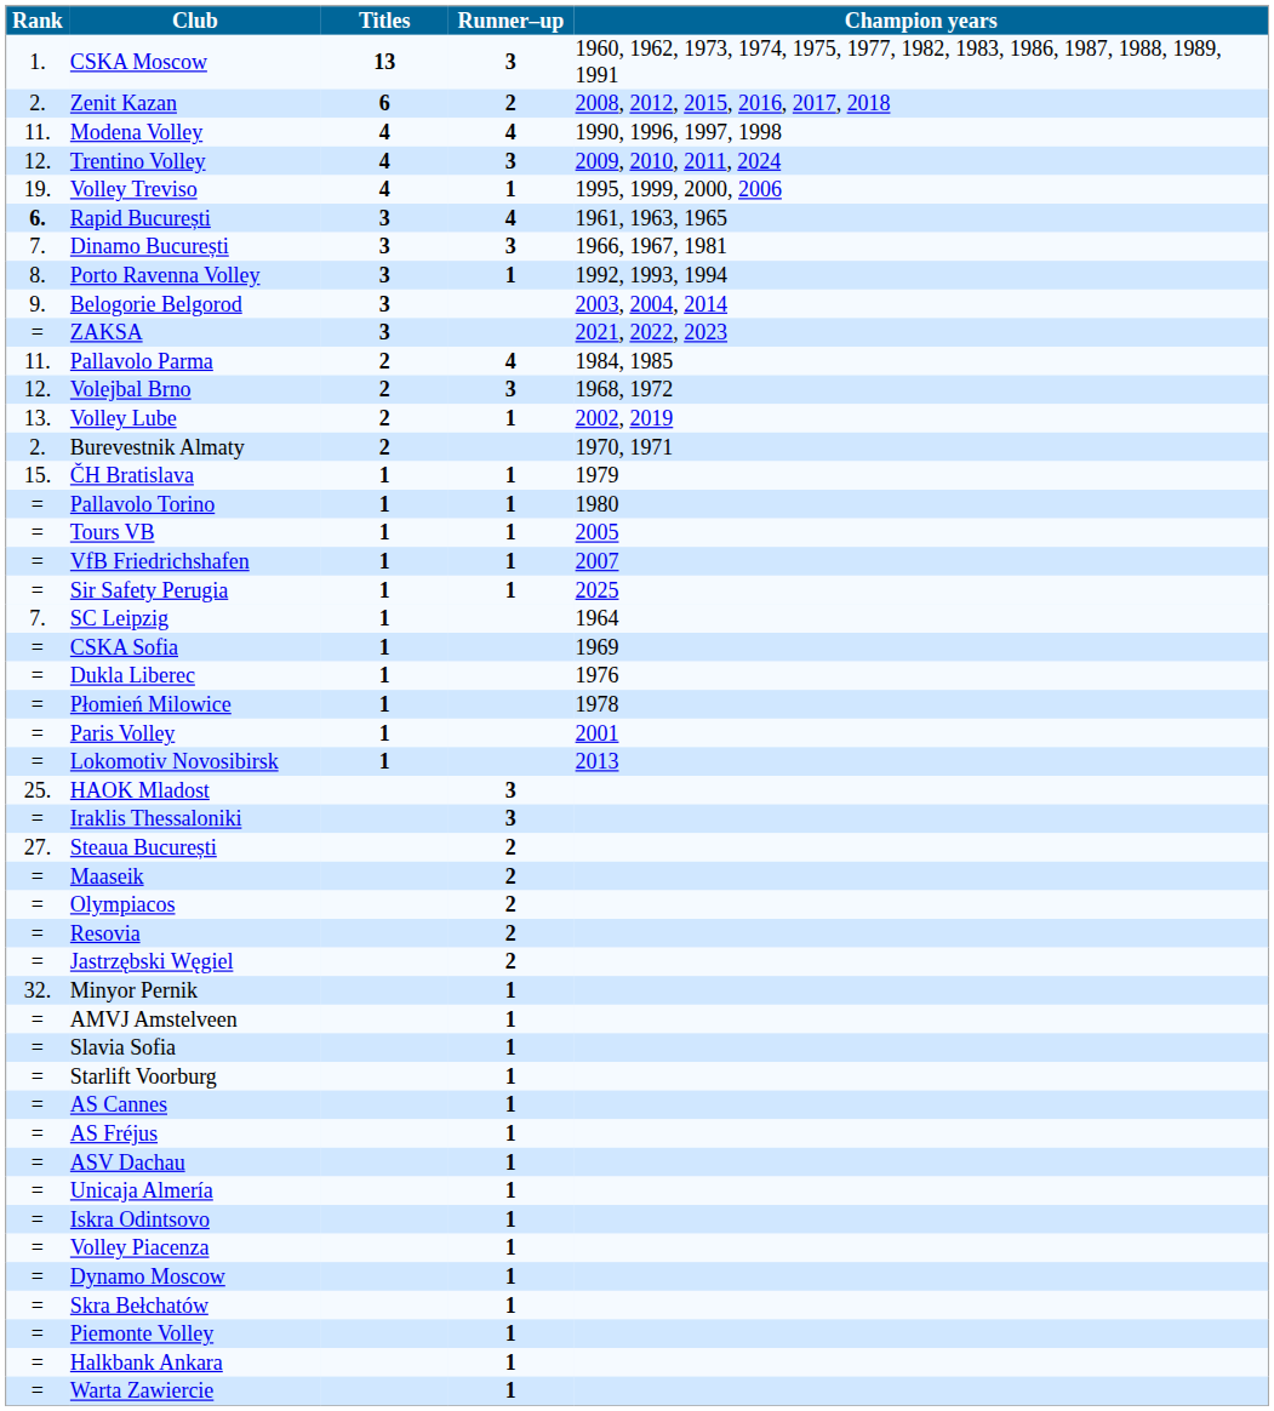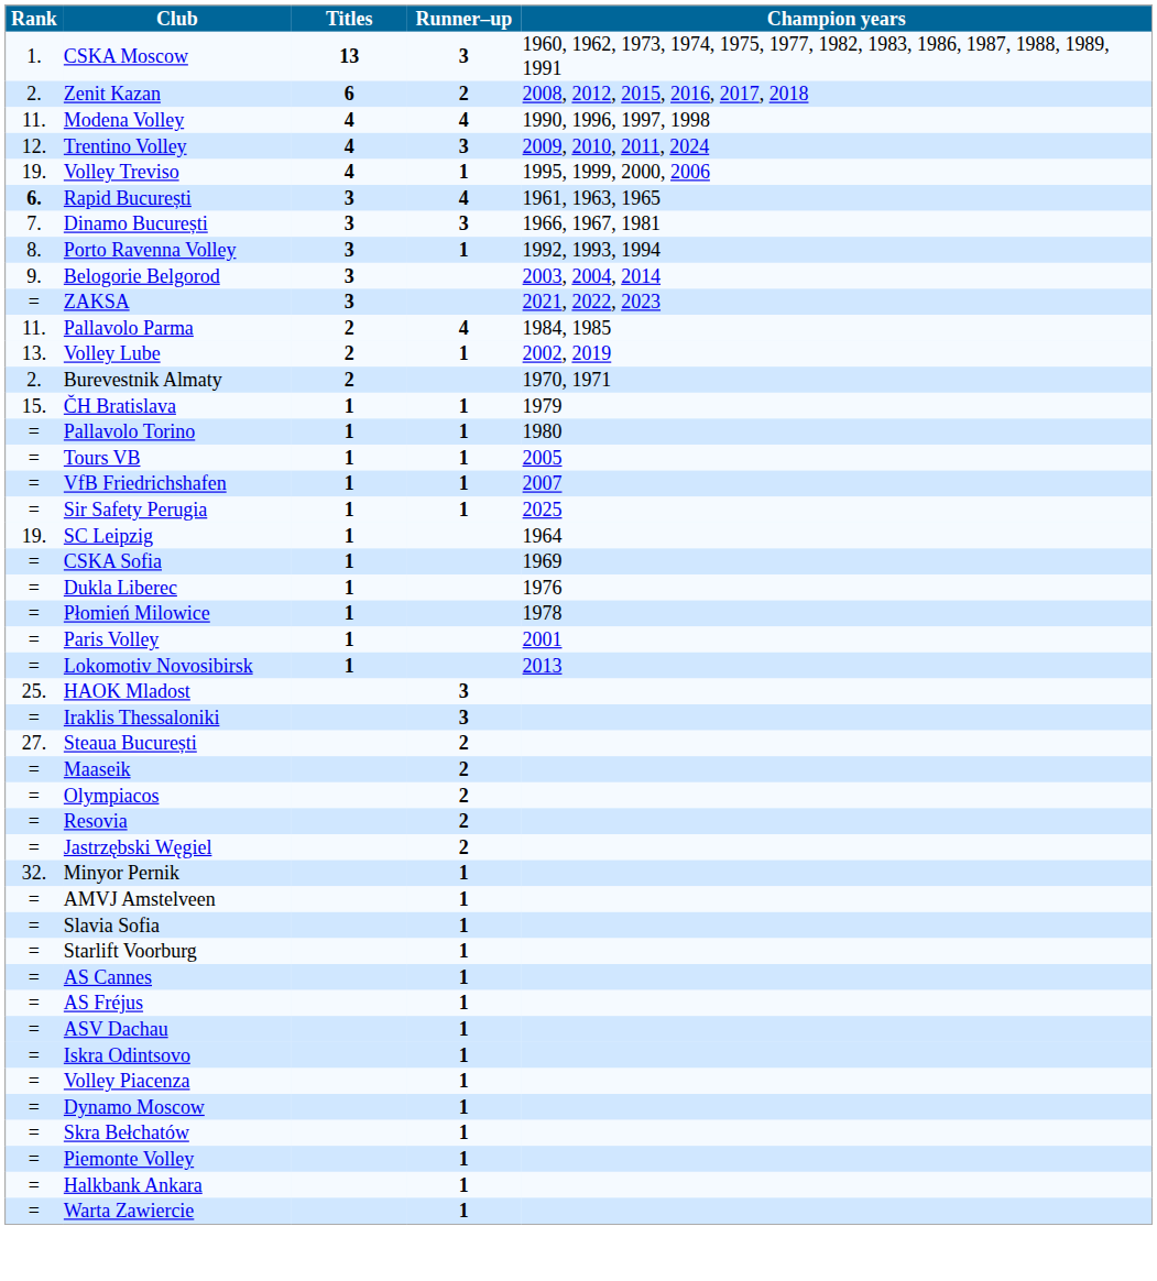 <table cellspacing="0" style="background: #EBF5FF; border: 1px #aaa solid; border-collapse: collapse; font-size: 95%;" width=100%>
 <tr bgcolor=#006699 style="color:white;">
 <th width=5%>Rank</th>
 <th width=20%>Club</th>
 <th width=10%>Titles</th>
 <th width=10%>Runner–up</th>
 <th width=55%>Champion years</th>
 </tr>
 <tr bgcolor=#F5FAFF>
 <td align=center>1.</td>
 <td> <a href='#'>CSKA Moscow</a></td>
 <td align=center><strong>13</strong></td>
 <td align=center><strong>3</strong></td>
 <td>1960, 1962, 1973, 1974, 1975, 1977, 1982, 1983, 1986, 1987, 1988, 1989, 1991</td>
 </tr>
 <tr bgcolor=#D0E7FF>
 <td align=center>2.</td>
 <td> <a href='#'>Zenit Kazan</a></td>
 <td align=center><strong>6</strong></td>
 <td align=center><strong>2</strong></td>
 <td><a href='#'>2008</a>, <a href='#'>2012</a>, <a href='#'>2015</a>, <a href='#'>2016</a>, <a href='#'>2017</a>, <a href='#'>2018</a></td>
 </tr>
 <tr bgcolor=#F5FAFF>
 <td align=center>11.</td>
 <td> <a href='#'>Modena Volley</a></td>
 <td align=center><strong>4</strong></td>
 <td align=center><strong>4</strong></td>
 <td>1990, 1996, 1997, 1998</td>
 </tr>
 <tr bgcolor=#D0E7FF>
 <td align=center>12.</td>
 <td> <a href='#'>Trentino Volley</a></td>
 <td align=center><strong>4</strong></td>
 <td align=center><strong>3</strong></td>
 <td><a href='#'>2009</a>, <a href='#'>2010</a>, <a href='#'>2011</a>, <a href='#'>2024</a></td>
 </tr>
 <tr bgcolor=#F5FAFF>
 <td align=center>19.</td>
 <td> <a href='#'>Volley Treviso</a></td>
 <td align=center><strong>4</strong></td>
 <td align=center><strong>1</strong></td>
 <td>1995, 1999, 2000, <a href='#'>2006</a></td>
 </tr>
 <tr bgcolor=#D0E7FF>
 <td align=center><strong>6.</strong></td>
 <td> <a href='#'>Rapid București</a></td>
 <td align=center><strong>3</strong></td>
 <td align=center><strong>4</strong></td>
 <td>1961, 1963, 1965</td>
 </tr>
 <tr bgcolor=#F5FAFF>
 <td align=center>7.</td>
 <td> <a href='#'>Dinamo București</a></td>
 <td align=center><strong>3</strong></td>
 <td align=center><strong>3</strong></td>
 <td>1966, 1967, 1981</td>
 </tr>
 <tr bgcolor=#D0E7FF>
 <td align=center>8.</td>
 <td> <a href='#'>Porto Ravenna Volley</a></td>
 <td align=center><strong>3</strong></td>
 <td align=center><strong>1</strong></td>
 <td>1992, 1993, 1994</td>
 </tr>
 <tr bgcolor=#F5FAFF>
 <td align=center>9.</td>
 <td> <a href='#'>Belogorie Belgorod</a></td>
 <td align=center><strong>3</strong></td>
 <td align=center></td>
 <td><a href='#'>2003</a>, <a href='#'>2004</a>, <a href='#'>2014</a></td>
 </tr>
 <tr bgcolor=#D0E7FF>
 <td align=center>=</td>
 <td> <a href='#'>ZAKSA</a></td>
 <td align=center><strong>3</strong></td>
 <td align=center></td>
 <td><a href='#'>2021</a>, <a href='#'>2022</a>, <a href='#'>2023</a></td>
 </tr>
 <tr bgcolor=#F5FAFF>
 <td align=center>11.</td>
 <td> <a href='#'>Pallavolo Parma</a></td>
 <td align=center><strong>2</strong></td>
 <td align=center><strong>4</strong></td>
 <td>1984, 1985</td>
 </tr>
-<tr bgcolor=#D0E7FF>
-<td align=center>12.</td>
-<td> <a href='#'>Volejbal Brno</a></td>
-<td align=center><strong>2</strong></td>
-<td align=center><strong>3</strong></td>
-<td>1968, 1972</td>
-</tr>
 <tr bgcolor=#F5FAFF>
 <td align=center>13.</td>
 <td> <a href='#'>Volley Lube</a></td>
 <td align=center><strong>2</strong></td>
 <td align=center><strong>1</strong></td>
 <td><a href='#'>2002</a>, <a href='#'>2019</a></td>
 </tr>
 <tr bgcolor=#D0E7FF>
 <td align=center>2.</td>
 <td> Burevestnik Almaty</td>
 <td align=center><strong>2</strong></td>
 <td align=center></td>
 <td>1970, 1971</td>
 </tr>
 <tr bgcolor=#F5FAFF>
 <td align=center>15.</td>
 <td> <a href='#'>ČH Bratislava</a></td>
 <td align=center><strong>1</strong></td>
 <td align=center><strong>1</strong></td>
 <td>1979</td>
 </tr>
 <tr bgcolor=#D0E7FF>
 <td align=center>=</td>
 <td> <a href='#'>Pallavolo Torino</a></td>
 <td align=center><strong>1</strong></td>
 <td align=center><strong>1</strong></td>
 <td>1980</td>
 </tr>
 <tr bgcolor=#F5FAFF>
 <td align=center>=</td>
 <td> <a href='#'>Tours VB</a></td>
 <td align=center><strong>1</strong></td>
 <td align=center><strong>1</strong></td>
 <td><a href='#'>2005</a></td>
 </tr>
 <tr bgcolor=#D0E7FF>
 <td align=center>=</td>
 <td> <a href='#'>VfB Friedrichshafen</a></td>
 <td align=center><strong>1</strong></td>
 <td align=center><strong>1</strong></td>
 <td><a href='#'>2007</a></td>
 </tr>
 <tr bgcolor=#F5FAFF>
 <td align=center>=</td>
 <td> <a href='#'>Sir Safety Perugia</a></td>
 <td align=center><strong>1</strong></td>
 <td align=center><strong>1</strong></td>
 <td><a href='#'>2025</a></td>
 </tr>
 <tr bgcolor=#F5FAFF>
-<td align=center>7.</td>
+<td align=center>19.</td>
 <td> <a href='#'>SC Leipzig</a></td>
 <td align=center><strong>1</strong></td>
 <td align=center></td>
 <td>1964</td>
 </tr>
 <tr bgcolor=#D0E7FF>
 <td align=center>=</td>
 <td> <a href='#'>CSKA Sofia</a></td>
 <td align=center><strong>1</strong></td>
 <td align=center></td>
 <td>1969</td>
 </tr>
 <tr bgcolor=#F5FAFF>
 <td align=center>=</td>
 <td> <a href='#'>Dukla Liberec</a></td>
 <td align=center><strong>1</strong></td>
 <td align=center></td>
 <td>1976</td>
 </tr>
 <tr bgcolor=#D0E7FF>
 <td align=center>=</td>
 <td> <a href='#'>Płomień Milowice</a></td>
 <td align=center><strong>1</strong></td>
 <td align=center></td>
 <td>1978</td>
 </tr>
 <tr bgcolor=#F5FAFF>
 <td align=center>=</td>
 <td> <a href='#'>Paris Volley</a></td>
 <td align=center><strong>1</strong></td>
 <td align=center></td>
 <td><a href='#'>2001</a></td>
 </tr>
 <tr bgcolor=#D0E7FF>
 <td align=center>=</td>
 <td> <a href='#'>Lokomotiv Novosibirsk</a></td>
 <td align=center><strong>1</strong></td>
 <td align=center></td>
 <td><a href='#'>2013</a></td>
 </tr>
 <tr bgcolor=#F5FAFF>
 <td align=center>25.</td>
 <td> <a href='#'>HAOK Mladost</a></td>
 <td align=center></td>
 <td align=center><strong>3</strong></td>
 <td></td>
 </tr>
 <tr bgcolor=#D0E7FF>
 <td align=center>=</td>
 <td> <a href='#'>Iraklis Thessaloniki</a></td>
 <td align=center></td>
 <td align=center><strong>3</strong></td>
 <td></td>
 </tr>
 <tr bgcolor=#F5FAFF>
 <td align=center>27.</td>
 <td> <a href='#'>Steaua București</a></td>
 <td align=center></td>
 <td align=center><strong>2</strong></td>
 <td></td>
 </tr>
 <tr bgcolor=#D0E7FF>
 <td align=center>=</td>
 <td> <a href='#'>Maaseik</a></td>
 <td align=center></td>
 <td align=center><strong>2</strong></td>
 <td></td>
 </tr>
 <tr bgcolor=#F5FAFF>
 <td align=center>=</td>
 <td> <a href='#'>Olympiacos</a></td>
 <td align=center></td>
 <td align=center><strong>2</strong></td>
 <td></td>
 </tr>
 <tr bgcolor=#D0E7FF>
 <td align=center>=</td>
 <td> <a href='#'>Resovia</a></td>
 <td align=center></td>
 <td align=center><strong>2</strong></td>
 <td></td>
 </tr>
 <tr bgcolor=#F5FAFF>
 <td align=center>=</td>
 <td> <a href='#'>Jastrzębski Węgiel</a></td>
 <td align=center></td>
 <td align=center><strong>2</strong></td>
 <td></td>
 </tr>
 <tr bgcolor=#D0E7FF>
 <td align=center>32.</td>
 <td> Minyor Pernik</td>
 <td align=center></td>
 <td align=center><strong>1</strong></td>
 <td></td>
 </tr>
 <tr bgcolor=#F5FAFF>
 <td align=center>=</td>
 <td> AMVJ Amstelveen</td>
 <td align=center></td>
 <td align=center><strong>1</strong></td>
 <td></td>
 </tr>
 <tr bgcolor=#D0E7FF>
 <td align=center>=</td>
 <td> Slavia Sofia</td>
 <td align=center></td>
 <td align=center><strong>1</strong></td>
 <td></td>
 </tr>
 <tr bgcolor=#F5FAFF>
 <td align=center>=</td>
 <td> Starlift Voorburg</td>
 <td align=center></td>
 <td align=center><strong>1</strong></td>
 <td></td>
 </tr>
 <tr bgcolor=#D0E7FF>
 <td align=center>=</td>
 <td> <a href='#'>AS Cannes</a></td>
 <td align=center></td>
 <td align=center><strong>1</strong></td>
 <td></td>
 </tr>
 <tr bgcolor=#F5FAFF>
 <td align=center>=</td>
 <td> <a href='#'>AS Fréjus</a></td>
 <td align=center></td>
 <td align=center><strong>1</strong></td>
 <td></td>
 </tr>
 <tr bgcolor=#D0E7FF>
 <td align=center>=</td>
 <td> <a href='#'>ASV Dachau</a></td>
 <td align=center></td>
 <td align=center><strong>1</strong></td>
 <td></td>
 </tr>
-<tr bgcolor=#F5FAFF>
-<td align=center>=</td>
-<td> <a href='#'>Unicaja Almería</a></td>
-<td align=center></td>
-<td align=center><strong>1</strong></td>
-<td></td>
-</tr>
 <tr bgcolor=#D0E7FF>
 <td align=center>=</td>
 <td> <a href='#'>Iskra Odintsovo</a></td>
 <td align=center></td>
 <td align=center><strong>1</strong></td>
 <td></td>
 </tr>
 <tr bgcolor=#F5FAFF>
 <td align=center>=</td>
 <td> <a href='#'>Volley Piacenza</a></td>
 <td align=center></td>
 <td align=center><strong>1</strong></td>
 <td></td>
 </tr>
 <tr bgcolor=#D0E7FF>
 <td align=center>=</td>
 <td> <a href='#'>Dynamo Moscow</a></td>
 <td align=center></td>
 <td align=center><strong>1</strong></td>
 <td></td>
 </tr>
 <tr bgcolor=#F5FAFF>
 <td align=center>=</td>
 <td> <a href='#'>Skra Bełchatów</a></td>
 <td align=center></td>
 <td align=center><strong>1</strong></td>
 <td></td>
 </tr>
 <tr bgcolor=#D0E7FF>
 <td align=center>=</td>
 <td> <a href='#'>Piemonte Volley</a></td>
 <td align=center></td>
 <td align=center><strong>1</strong></td>
 <td></td>
 </tr>
 <tr bgcolor=#F5FAFF>
 <td align=center>=</td>
 <td> <a href='#'>Halkbank Ankara</a></td>
 <td align=center></td>
 <td align=center><strong>1</strong></td>
 <td></td>
 </tr>
 <tr bgcolor=#D0E7FF>
 <td align=center>=</td>
 <td> <a href='#'>Warta Zawiercie</a></td>
 <td align=center></td>
 <td align=center><strong>1</strong></td>
 <td></td>
 </tr>
 </table>
